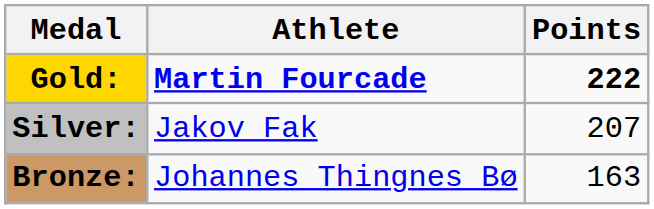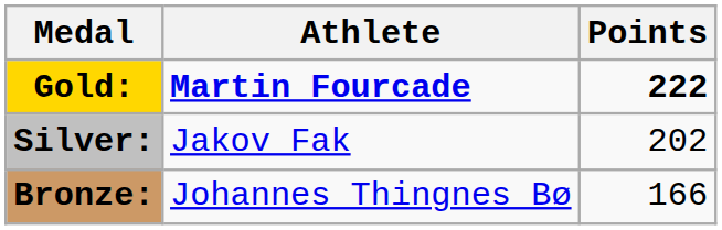 <table class="wikitable">
 <tr>
 <th>Medal</th>
 <th>Athlete</th>
 <th>Points</th>
 </tr>
 <tr>
 <td style="text-align:center;background-color:gold;"><strong>Gold:</strong></td>
 <td> <strong><a href='#'>Martin Fourcade</a></strong></td>
 <td align="right"><strong>222</strong></td>
 </tr>
 <tr>
 <td style="text-align:center;background-color:silver;"><strong>Silver:</strong></td>
 <td> <a href='#'>Jakov Fak</a></td>
-<td align="right">207</td>
+<td align="right">202</td>
 </tr>
 <tr>
 <td style="text-align:center;background-color:#CC9966;"><strong>Bronze:</strong></td>
 <td> <a href='#'>Johannes Thingnes Bø</a></td>
-<td align="right">163</td>
+<td align="right">166</td>
 </tr>
 </table>
